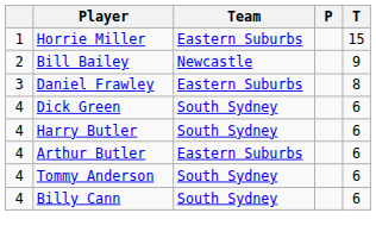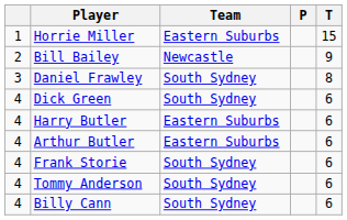 <table class="wikitable" style="text-align:center;">
 <tr>
 <th width=20 abbr="Position"></th>
 <th width=125>Player</th>
 <th width=125>Team</th>
 <th width=20>P</th>
 <th width=20>T</th>
 </tr>
 <tr>
 <td>1</td>
 <td style="text-align:left;"><a href='#'>Horrie Miller</a></td>
 <td style="text-align:left;"><a href='#'>Eastern Suburbs</a></td>
 <td></td>
 <td>15</td>
 </tr>
 <tr>
 <td>2</td>
 <td style="text-align:left;"><a href='#'>Bill Bailey</a></td>
 <td style="text-align:left;"><a href='#'>Newcastle</a></td>
 <td></td>
 <td>9</td>
 </tr>
 <tr>
 <td>3</td>
 <td style="text-align:left;"><a href='#'>Daniel Frawley</a></td>
-<td style="text-align:left;"><a href='#'>Eastern Suburbs</a></td>
+<td style="text-align:left;"><a href='#'>South Sydney</a></td>
 <td></td>
 <td>8</td>
 </tr>
 <tr>
 <td>4</td>
 <td style="text-align:left;"><a href='#'>Dick Green</a></td>
 <td style="text-align:left;"><a href='#'>South Sydney</a></td>
 <td></td>
 <td>6</td>
 </tr>
 <tr>
 <td>4</td>
 <td style="text-align:left;"><a href='#'>Harry Butler</a></td>
-<td style="text-align:left;"><a href='#'>South Sydney</a></td>
+<td style="text-align:left;"><a href='#'>Eastern Suburbs</a></td>
 <td></td>
 <td>6</td>
 </tr>
 <tr>
 <td>4</td>
 <td style="text-align:left;"><a href='#'>Arthur Butler</a></td>
 <td style="text-align:left;"><a href='#'>Eastern Suburbs</a></td>
+<td></td>
+<td>6</td>
+</tr>
+<tr>
+<td>4</td>
+<td style="text-align:left;"><a href='#'>Frank Storie</a></td>
+<td style="text-align:left;"><a href='#'>South Sydney</a></td>
 <td></td>
 <td>6</td>
 </tr>
 <tr>
 <td>4</td>
 <td style="text-align:left;"><a href='#'>Tommy Anderson</a></td>
 <td style="text-align:left;"><a href='#'>South Sydney</a></td>
 <td></td>
 <td>6</td>
 </tr>
 <tr>
 <td>4</td>
 <td style="text-align:left;"><a href='#'>Billy Cann</a></td>
 <td style="text-align:left;"><a href='#'>South Sydney</a></td>
 <td></td>
 <td>6</td>
 </tr>
 </table>
